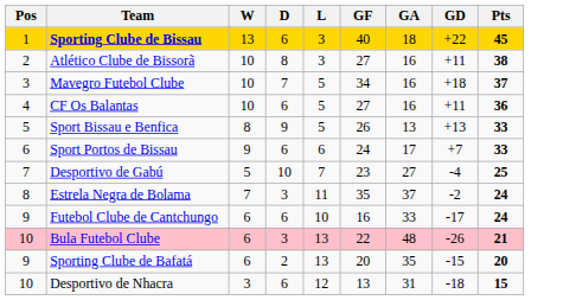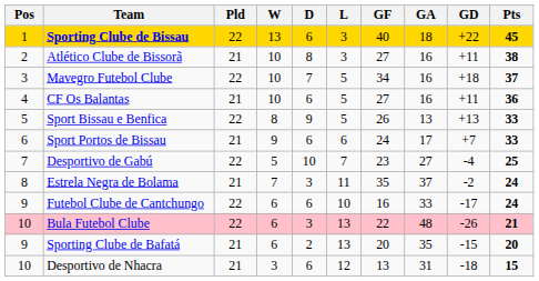 <table class="wikitable" style="text-align: center;">
 <tr>
 <th style="width: 40px;">Pos</th>
 <th style="width: 200px;">Team</th>
+<th style="width: 45px;">Pld</th>
 <th style="width: 35px;">W</th>
 <th style="width: 35px;">D</th>
 <th style="width: 35px;">L</th>
 <th style="width: 45px;">GF</th>
 <th style="width: 45px;">GA</th>
 <th style="width: 45px;">GD</th>
 <th style="width: 45px;">Pts</th>
 </tr>
 <tr style="background:gold;">
 <td>1</td>
 <td style="text-align: left;"><strong><a href='#'>Sporting Clube de Bissau</a></strong></td>
+<td>22</td>
 <td>13</td>
 <td>6</td>
 <td>3</td>
 <td>40</td>
 <td>18</td>
 <td>+22</td>
 <td><strong>45</strong></td>
 </tr>
 <tr>
 <td>2</td>
 <td style="text-align: left;"><a href='#'>Atlético Clube de Bissorã</a></td>
+<td>21</td>
 <td>10</td>
 <td>8</td>
 <td>3</td>
 <td>27</td>
 <td>16</td>
 <td>+11</td>
 <td><strong>38</strong></td>
 </tr>
 <tr>
 <td>3</td>
 <td style="text-align: left;"><a href='#'>Mavegro Futebol Clube</a></td>
+<td>22</td>
 <td>10</td>
 <td>7</td>
 <td>5</td>
 <td>34</td>
 <td>16</td>
 <td>+18</td>
 <td><strong>37</strong></td>
 </tr>
 <tr>
 <td>4</td>
 <td style="text-align: left;"><a href='#'>CF Os Balantas</a></td>
+<td>21</td>
 <td>10</td>
 <td>6</td>
 <td>5</td>
 <td>27</td>
 <td>16</td>
 <td>+11</td>
 <td><strong>36</strong></td>
 </tr>
 <tr>
 <td>5</td>
 <td style="text-align: left;"><a href='#'>Sport Bissau e Benfica</a></td>
+<td>22</td>
 <td>8</td>
 <td>9</td>
 <td>5</td>
 <td>26</td>
 <td>13</td>
 <td>+13</td>
 <td><strong>33</strong></td>
 </tr>
 <tr>
 <td>6</td>
 <td style="text-align: left;"><a href='#'>Sport Portos de Bissau</a></td>
+<td>21</td>
 <td>9</td>
 <td>6</td>
 <td>6</td>
 <td>24</td>
 <td>17</td>
 <td>+7</td>
 <td><strong>33</strong></td>
 </tr>
 <tr>
 <td>7</td>
 <td style="text-align: left;"><a href='#'>Desportivo de Gabú</a></td>
+<td>22</td>
 <td>5</td>
 <td>10</td>
 <td>7</td>
 <td>23</td>
 <td>27</td>
 <td>-4</td>
 <td><strong>25</strong></td>
 </tr>
 <tr>
 <td>8</td>
 <td style="text-align: left;"><a href='#'>Estrela Negra de Bolama</a></td>
+<td>21</td>
 <td>7</td>
 <td>3</td>
 <td>11</td>
 <td>35</td>
 <td>37</td>
 <td>-2</td>
 <td><strong>24</strong></td>
 </tr>
 <tr>
 <td>9</td>
 <td style="text-align: left;"><a href='#'>Futebol Clube de Cantchungo</a></td>
+<td>22</td>
 <td>6</td>
 <td>6</td>
 <td>10</td>
 <td>16</td>
 <td>33</td>
 <td>-17</td>
 <td><strong>24</strong></td>
 </tr>
 <tr style="background:#ffc0cb;">
 <td>10</td>
 <td style="text-align: left;"><a href='#'>Bula Futebol Clube</a></td>
+<td>22</td>
 <td>6</td>
 <td>3</td>
 <td>13</td>
 <td>22</td>
 <td>48</td>
 <td>-26</td>
 <td><strong>21</strong></td>
 </tr>
 <tr -style="background:#ffcocb;">
 <td>9</td>
 <td style="text-align: left;"><a href='#'>Sporting Clube de Bafatá</a></td>
+<td>21</td>
 <td>6</td>
 <td>2</td>
 <td>13</td>
 <td>20</td>
 <td>35</td>
 <td>-15</td>
 <td><strong>20</strong></td>
 </tr>
 <tr style="background:#ffcocb;">
 <td>10</td>
 <td style="text-align: left;">Desportivo de Nhacra</td>
+<td>21</td>
 <td>3</td>
 <td>6</td>
 <td>12</td>
 <td>13</td>
 <td>31</td>
 <td>-18</td>
 <td><strong>15</strong></td>
 </tr>
 </table>
